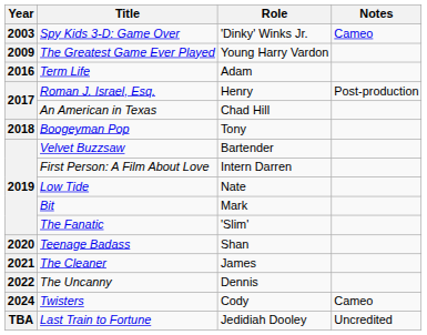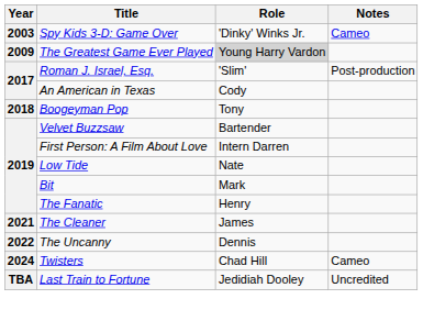 <table class="wikitable plainrowheaders sortable">
 <tr>
 <th scope="col">Year</th>
 <th scope="col">Title</th>
 <th scope="col">Role</th>
 <th scope="col" class="unsortable">Notes</th>
 </tr>
 <tr>
 <th scope="row">2003</th>
 <td><em><a href='#'>Spy Kids 3-D: Game Over</a></em></td>
 <td>'Dinky' Winks Jr.</td>
 <td><a href='#'>Cameo</a></td>
 </tr>
 <tr>
 <th scope="row">2009</th>
 <td><em><a href='#'>The Greatest Game Ever Played</a></em></td>
-<td>Young Harry Vardon</td>
-<td></td>
-</tr>
-<tr>
-<th scope="row">2016</th>
-<td><em><a href='#'>Term Life</a></em></td>
-<td>Adam</td>
+<td style="background: lightgrey;">Young Harry Vardon</td>
 <td></td>
 </tr>
 <tr>
 <th scope="row" rowspan="2">2017</th>
 <td><em><a href='#'>Roman J. Israel, Esq.</a></em></td>
-<td>Henry</td>
+<td>'Slim'</td>
 <td>Post-production</td>
 </tr>
 <tr>
 <td><em>An American in Texas</em></td>
-<td>Chad Hill</td>
+<td>Cody</td>
 <td></td>
 </tr>
 <tr>
 <th scope="row">2018</th>
 <td><em><a href='#'>Boogeyman Pop</a></em></td>
 <td>Tony</td>
 <td></td>
 </tr>
 <tr>
 <th scope="row" rowspan="5">2019</th>
 <td><em><a href='#'>Velvet Buzzsaw</a></em></td>
 <td>Bartender</td>
 <td></td>
 </tr>
 <tr>
 <td><em>First Person: A Film About Love</em></td>
 <td>Intern Darren</td>
 <td></td>
 </tr>
 <tr>
 <td><em><a href='#'>Low Tide</a></em></td>
 <td>Nate</td>
 <td></td>
 </tr>
 <tr>
 <td><em><a href='#'>Bit</a></em></td>
 <td>Mark</td>
 <td></td>
 </tr>
 <tr>
 <td><em><a href='#'>The Fanatic</a></em></td>
-<td>'Slim'</td>
-<td></td>
-</tr>
-<tr>
-<th scope="row">2020</th>
-<td><em><a href='#'>Teenage Badass</a></em></td>
-<td>Shan</td>
+<td>Henry</td>
 <td></td>
 </tr>
 <tr>
 <th scope="row">2021</th>
 <td><em><a href='#'>The Cleaner</a></em></td>
 <td>James</td>
 <td></td>
 </tr>
 <tr>
 <th scope="row">2022</th>
 <td><em>The Uncanny</em></td>
 <td>Dennis</td>
 <td></td>
 </tr>
 <tr>
 <th scope="row">2024</th>
 <td><em><a href='#'>Twisters</a></em></td>
-<td>Cody</td>
+<td>Chad Hill</td>
 <td>Cameo</td>
 </tr>
 <tr>
 <th scope="row">TBA</th>
 <td><em><a href='#'>Last Train to Fortune</a></em></td>
 <td>Jedidiah Dooley</td>
 <td>Uncredited</td>
 </tr>
 </table>
